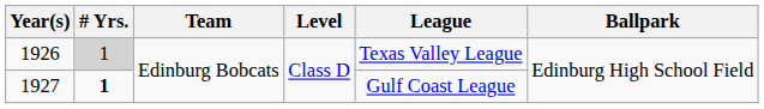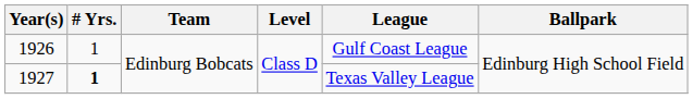 <table class="wikitable" style="text-align:center; font-size: 95%;">
 <tr>
 <th>Year(s)</th>
 <th># Yrs.</th>
 <th>Team</th>
 <th>Level</th>
 <th>League</th>
 <th>Ballpark</th>
 </tr>
 <tr>
 <td>1926</td>
-<td style="background: lightgrey;">1</td>
+<td>1</td>
 <td rowspan=2>Edinburg Bobcats</td>
 <td rowspan=2><a href='#'>Class D</a></td>
-<td><a href='#'>Texas Valley League</a></td>
+<td><a href='#'>Gulf Coast League</a></td>
 <td rowspan=2>Edinburg High School Field</td>
 </tr>
 <tr>
 <td>1927</td>
 <td><strong>1</strong></td>
-<td><a href='#'>Gulf Coast League</a></td>
+<td><a href='#'>Texas Valley League</a></td>
 </tr>
 <tr>
 </tr>
 </table>
